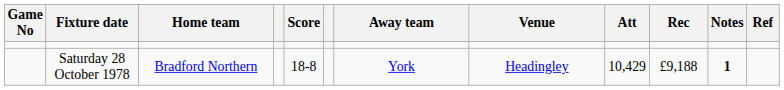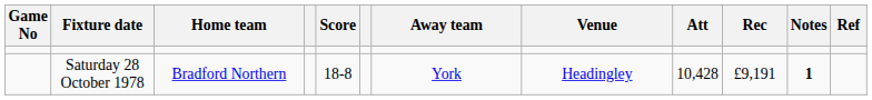 <table class="wikitable" style="text-align:center;">
 <tr>
 <th width=20 abbr="No">Game No</th>
 <th width=100 abbr="Date">Fixture date</th>
 <th width=150 abbr="Home team">Home team</th>
 <th width=5 abbr="space"></th>
 <th width=20 abbr="Score">Score</th>
 <th width=5 abbr="space"></th>
 <th width=150 abbr="Away team">Away team</th>
 <th width=150 abbr="Venue">Venue</th>
 <th width=45 abbr="Att">Att</th>
 <th width=60 abbr="Rec">Rec</th>
 <th width=20 abbr="Notes">Notes</th>
 <th width=30 abbr="Ref">Ref</th>
 </tr>
 <tr>
 <td></td>
 <td></td>
 <td></td>
 <td></td>
 <td></td>
 <td></td>
 <td></td>
 <td></td>
 <td></td>
 <td></td>
 <td></td>
 </tr>
 <tr>
 <td></td>
 <td>Saturday 28 October 1978</td>
 <td><a href='#'>Bradford Northern</a></td>
 <td></td>
 <td>18-8</td>
 <td></td>
 <td><a href='#'>York</a></td>
 <td><a href='#'>Headingley</a></td>
-<td>10,429</td>
-<td>£9,188</td>
+<td>10,428</td>
+<td>£9,191</td>
 <td><strong>1</strong></td>
 <td></td>
 </tr>
 </table>
